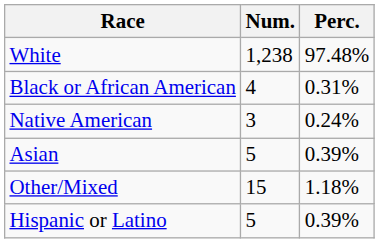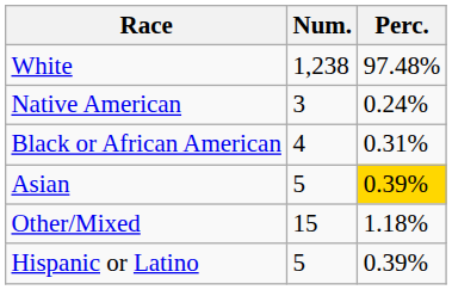 <table class="wikitable">
 <tr>
 <th>Race</th>
 <th>Num.</th>
 <th>Perc.</th>
 </tr>
 <tr>
 <td><a href='#'>White</a></td>
 <td>1,238</td>
 <td>97.48%</td>
 </tr>
 <tr>
+<td><a href='#'>Native American</a></td>
+<td>3</td>
+<td>0.24%</td>
+</tr>
+<tr>
 <td><a href='#'>Black or African American</a></td>
 <td>4</td>
 <td>0.31%</td>
 </tr>
 <tr>
-<td><a href='#'>Native American</a></td>
-<td>3</td>
-<td>0.24%</td>
-</tr>
-<tr>
 <td><a href='#'>Asian</a></td>
 <td>5</td>
-<td>0.39%</td>
+<td style="background: gold;">0.39%</td>
 </tr>
 <tr>
 <td><a href='#'>Other/Mixed</a></td>
 <td>15</td>
 <td>1.18%</td>
 </tr>
 <tr>
 <td><a href='#'>Hispanic</a> or <a href='#'>Latino</a></td>
 <td>5</td>
 <td>0.39%</td>
 </tr>
 </table>
